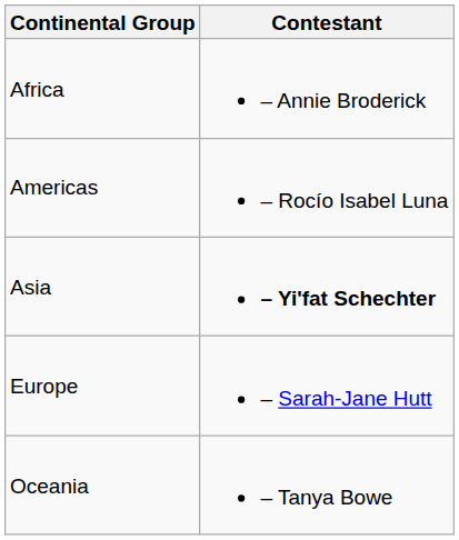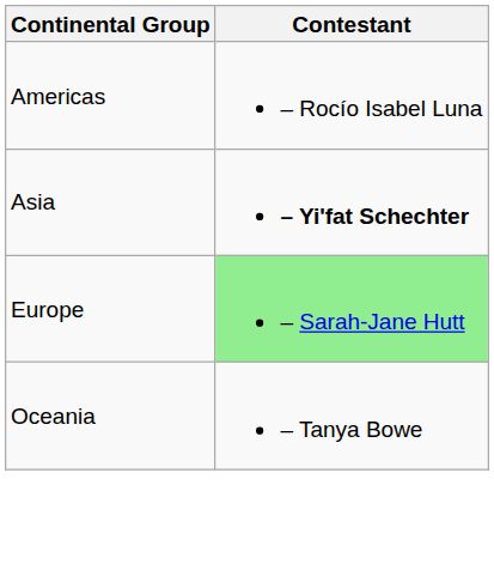 <table class="wikitable sortable" style="font-size:95%;">
 <tr>
 <th>Continental Group</th>
 <th>Contestant</th>
-</tr>
-<tr>
-<td>Africa</td>
-<td><br><ul><li> – Annie Broderick</li></ul></td>
 </tr>
 <tr>
 <td>Americas</td>
 <td><br><ul><li> – Rocío Isabel Luna</li></ul></td>
 </tr>
 <tr>
 <td>Asia</td>
 <td><strong><br><ul><li> – Yi'fat Schechter</li></ul></strong></td>
 </tr>
 <tr>
 <td>Europe</td>
-<td><br><ul><li> – <a href='#'>Sarah-Jane Hutt</a></li></ul></td>
+<td style="background: lightgreen;"><br><ul><li> – <a href='#'>Sarah-Jane Hutt</a></li></ul></td>
 </tr>
 <tr>
 <td>Oceania</td>
 <td><br><ul><li> – Tanya Bowe</li></ul></td>
 </tr>
 </table>
